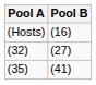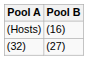 <table class="wikitable">
 <tr>
 <th width=50%>Pool A</th>
 <th width=50%>Pool B</th>
 </tr>
 <tr>
 <td> (Hosts)</td>
 <td> (16)</td>
 </tr>
 <tr>
 <td> (32)</td>
 <td> (27)</td>
 </tr>
-<tr>
-<td> (35)</td>
-<td> (41)</td>
-</tr>
 </table>
